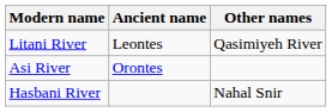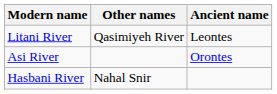 <table class="wikitable" border="1">
 <tr>
 <th>Modern name</th>
+<th>Other names</th>
 <th>Ancient name</th>
-<th>Other names</th>
 </tr>
 <tr>
 <td><a href='#'>Litani River</a></td>
+<td>Qasimiyeh River</td>
 <td>Leontes</td>
-<td>Qasimiyeh River</td>
 </tr>
 <tr>
 <td><a href='#'>Asi River</a></td>
+<td></td>
 <td><a href='#'>Orontes</a></td>
-<td></td>
 </tr>
 <tr>
 <td><a href='#'>Hasbani River</a></td>
+<td>Nahal Snir</td>
 <td></td>
-<td>Nahal Snir</td>
 </tr>
 </table>
